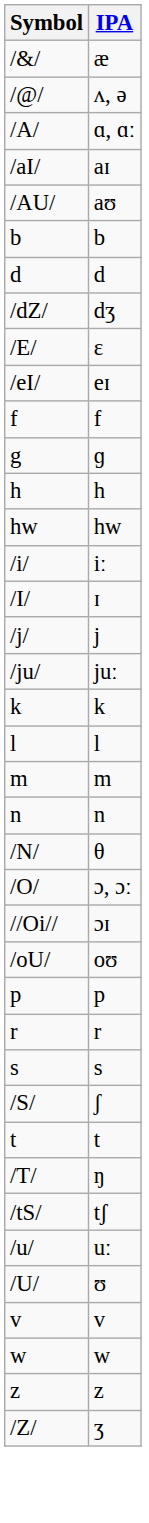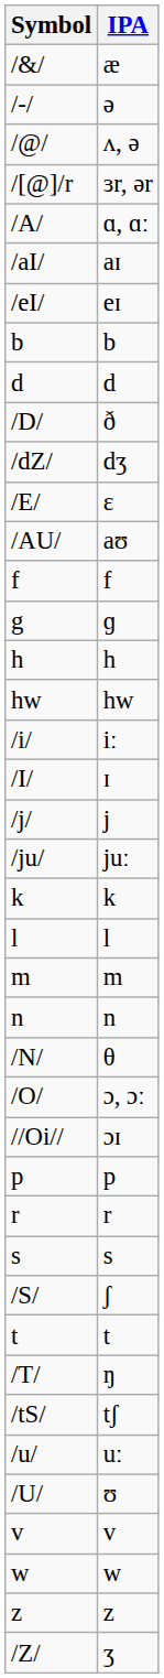 <table class="wikitable">
 <tr>
 <th>Symbol</th>
 <th><a href='#'>IPA</a></th>
 </tr>
 <tr>
 <td>/&/</td>
 <td>æ</td>
 </tr>
 <tr>
+<td>/-/</td>
+<td>ə</td>
+</tr>
+<tr>
 <td>/@/</td>
 <td>ʌ, ə</td>
+</tr>
+<tr>
+<td>/[@]/r</td>
+<td>ɜr, ər</td>
 </tr>
 <tr>
 <td>/A/</td>
 <td>ɑ, ɑː</td>
 </tr>
 <tr>
 <td>/aI/</td>
 <td>aɪ</td>
 </tr>
 <tr>
-<td>/AU/</td>
-<td>aʊ</td>
+<td>/eI/</td>
+<td>eɪ</td>
 </tr>
 <tr>
 <td>b</td>
 <td>b</td>
 </tr>
 <tr>
 <td>d</td>
 <td>d</td>
 </tr>
 <tr>
+<td>/D/</td>
+<td>ð</td>
+</tr>
+<tr>
 <td>/dZ/</td>
 <td>dʒ</td>
 </tr>
 <tr>
 <td>/E/</td>
 <td>ɛ</td>
 </tr>
 <tr>
-<td>/eI/</td>
-<td>eɪ</td>
+<td>/AU/</td>
+<td>aʊ</td>
 </tr>
 <tr>
 <td>f</td>
 <td>f</td>
 </tr>
 <tr>
 <td>g</td>
 <td>ɡ</td>
 </tr>
 <tr>
 <td>h</td>
 <td>h</td>
 </tr>
 <tr>
 <td>hw</td>
 <td>hw</td>
 </tr>
 <tr>
 <td>/i/</td>
 <td>iː</td>
 </tr>
 <tr>
 <td>/I/</td>
 <td>ɪ</td>
 </tr>
 <tr>
 <td>/j/</td>
 <td>j</td>
 </tr>
 <tr>
 <td>/ju/</td>
 <td>juː</td>
 </tr>
 <tr>
 <td>k</td>
 <td>k</td>
 </tr>
 <tr>
 <td>l</td>
 <td>l</td>
 </tr>
 <tr>
 <td>m</td>
 <td>m</td>
 </tr>
 <tr>
 <td>n</td>
 <td>n</td>
 </tr>
 <tr>
 <td>/N/</td>
 <td>θ</td>
 </tr>
 <tr>
 <td>/O/</td>
 <td>ɔ, ɔː</td>
 </tr>
 <tr>
 <td>//Oi//</td>
 <td>ɔɪ</td>
 </tr>
 <tr>
-<td>/oU/</td>
-<td>oʊ</td>
-</tr>
-<tr>
 <td>p</td>
 <td>p</td>
 </tr>
 <tr>
 <td>r</td>
 <td>r</td>
 </tr>
 <tr>
 <td>s</td>
 <td>s</td>
 </tr>
 <tr>
 <td>/S/</td>
 <td>ʃ</td>
 </tr>
 <tr>
 <td>t</td>
 <td>t</td>
 </tr>
 <tr>
 <td>/T/</td>
 <td>ŋ</td>
 </tr>
 <tr>
 <td>/tS/</td>
 <td>tʃ</td>
 </tr>
 <tr>
 <td>/u/</td>
 <td>uː</td>
 </tr>
 <tr>
 <td>/U/</td>
 <td>ʊ</td>
 </tr>
 <tr>
 <td>v</td>
 <td>v</td>
 </tr>
 <tr>
 <td>w</td>
 <td>w</td>
 </tr>
 <tr>
 <td>z</td>
 <td>z</td>
 </tr>
 <tr>
 <td>/Z/</td>
 <td>ʒ</td>
 </tr>
 </table>
